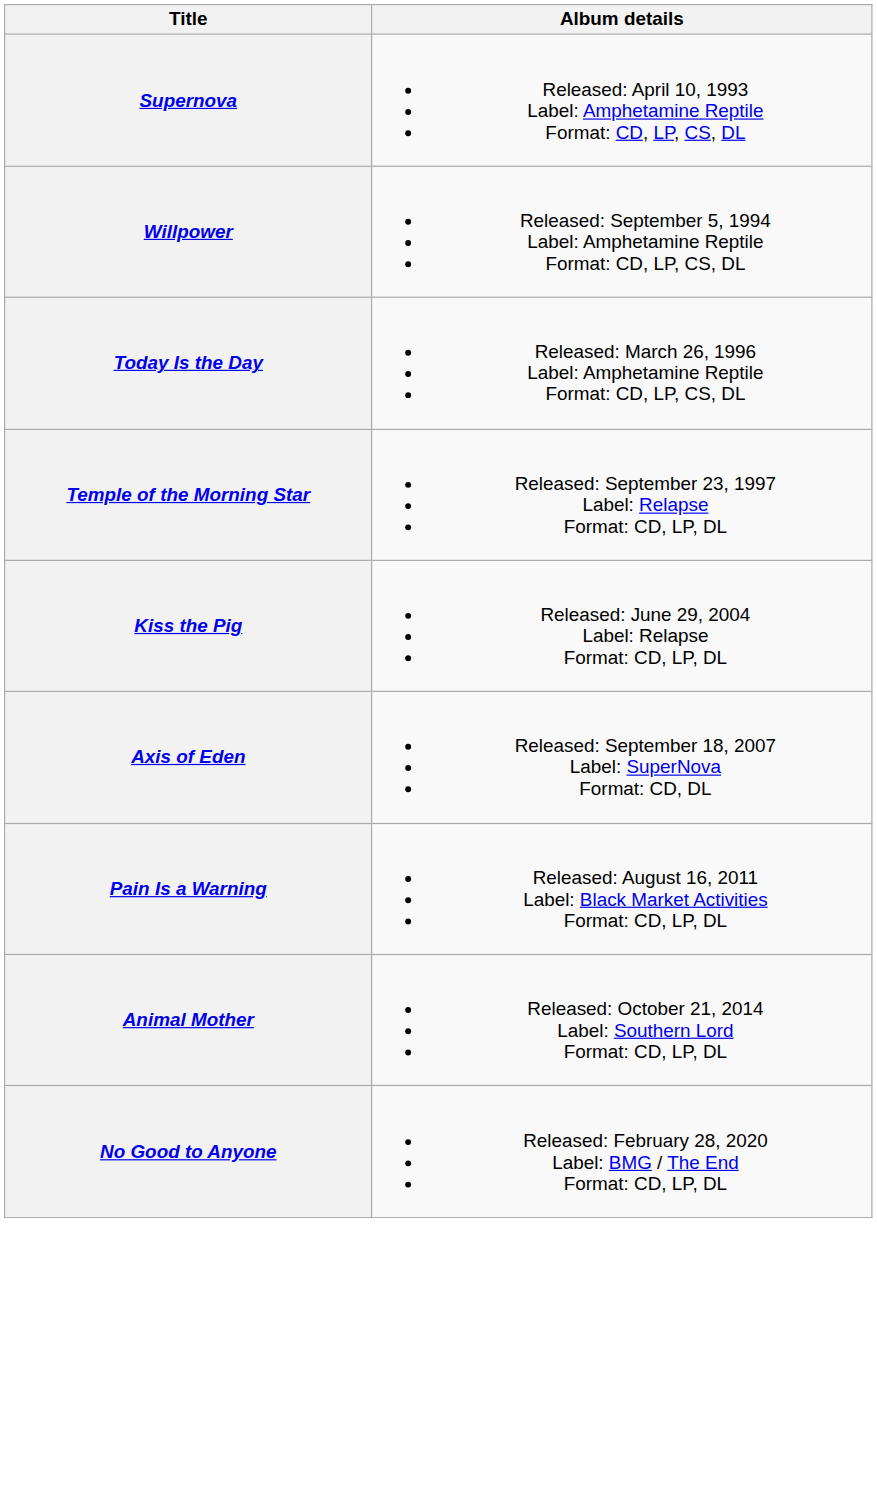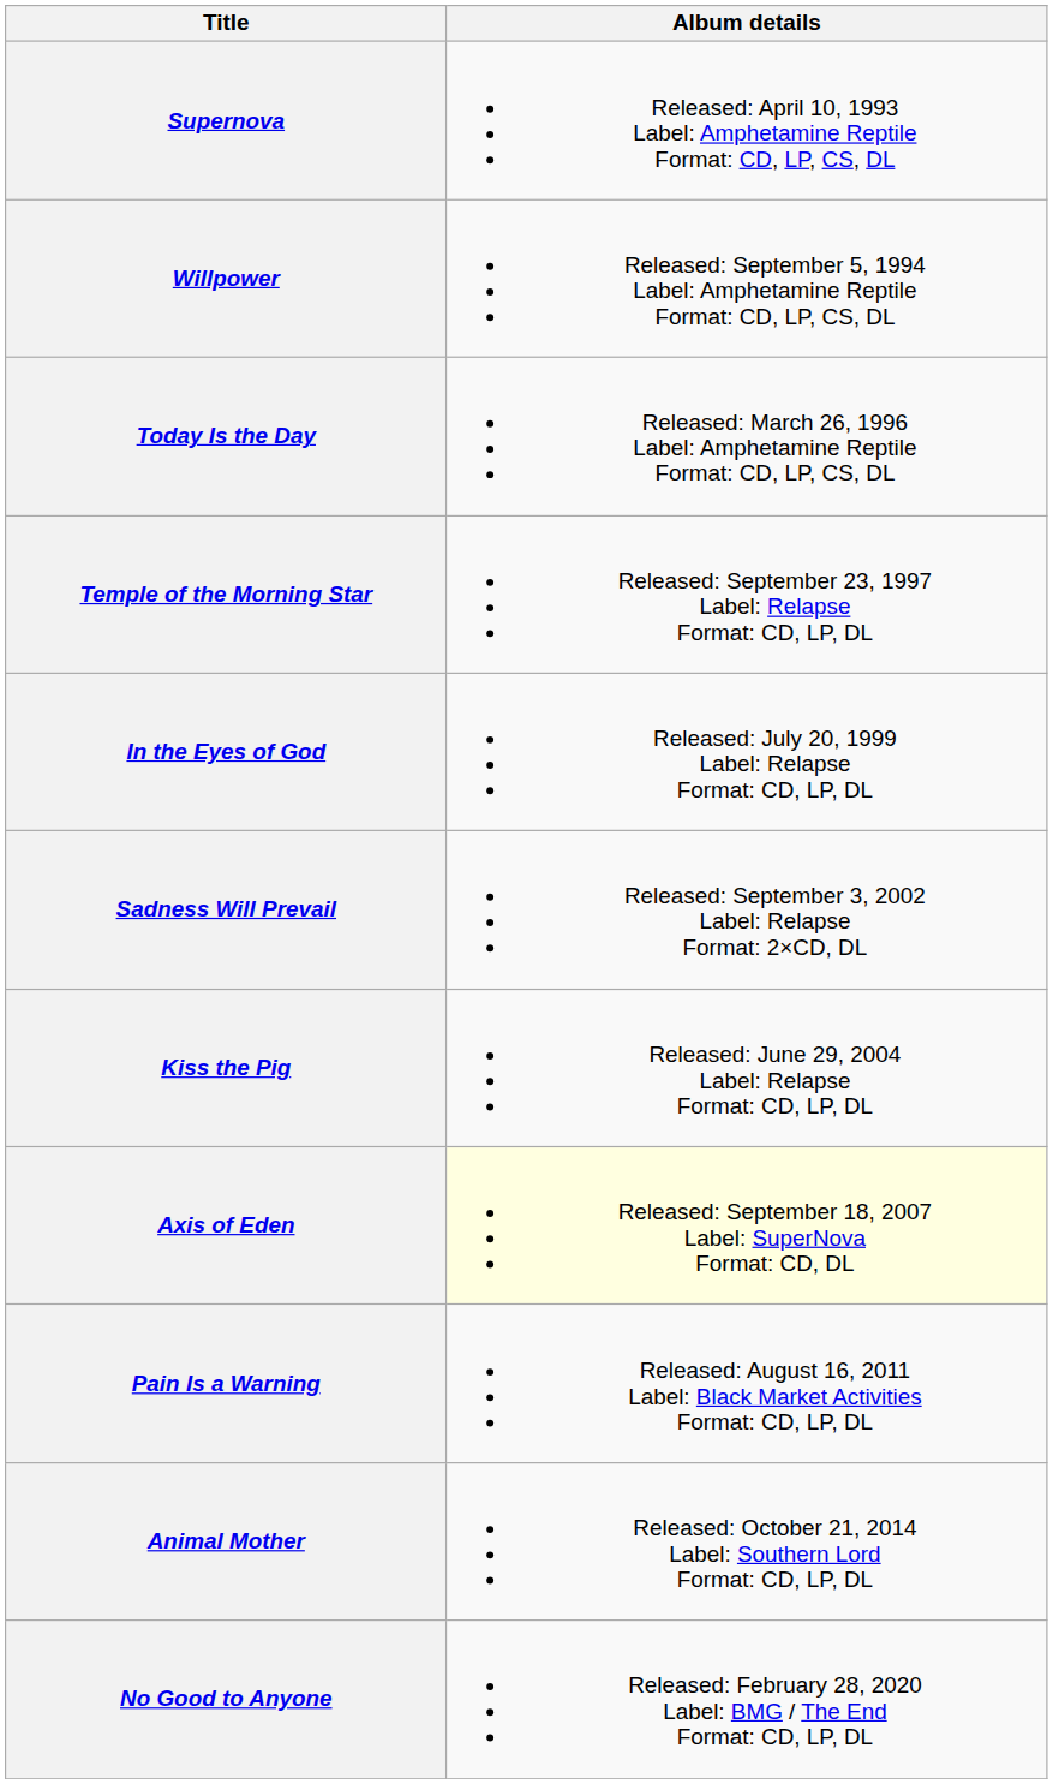 <table class="wikitable plainrowheaders" style="text-align:center;">
 <tr>
 <th scope="col" rowspan="1" style="width:19em">Title</th>
 <th scope="col" rowspan="1" style="width:26em">Album details</th>
 </tr>
 <tr>
 <th scope="row"><em><a href='#'>Supernova</a></em></th>
 <td><br><ul><li>Released: April 10, 1993</li><li>Label: <a href='#'>Amphetamine Reptile</a></li><li>Format: <a href='#'>CD</a>, <a href='#'>LP</a>, <a href='#'>CS</a>, <a href='#'>DL</a></li></ul></td>
 </tr>
 <tr>
 <th scope="row"><em><a href='#'>Willpower</a></em></th>
 <td><br><ul><li>Released: September 5, 1994</li><li>Label: Amphetamine Reptile</li><li>Format: CD, LP, CS, DL</li></ul></td>
 </tr>
 <tr>
 <th scope="row"><em><a href='#'>Today Is the Day</a></em></th>
 <td><br><ul><li>Released: March 26, 1996</li><li>Label: Amphetamine Reptile</li><li>Format: CD, LP, CS, DL</li></ul></td>
 </tr>
 <tr>
 <th scope="row"><em><a href='#'>Temple of the Morning Star</a></em></th>
 <td><br><ul><li>Released: September 23, 1997</li><li>Label: <a href='#'>Relapse</a></li><li>Format: CD, LP, DL</li></ul></td>
 </tr>
 <tr>
+<th scope="row"><em><a href='#'>In the Eyes of God</a></em></th>
+<td><br><ul><li>Released: July 20, 1999</li><li>Label: Relapse</li><li>Format: CD, LP, DL</li></ul></td>
+</tr>
+<tr>
+<th scope="row"><em><a href='#'>Sadness Will Prevail</a></em></th>
+<td><br><ul><li>Released: September 3, 2002</li><li>Label: Relapse</li><li>Format: 2×CD, DL</li></ul></td>
+</tr>
+<tr>
 <th scope="row"><em><a href='#'>Kiss the Pig</a></em></th>
 <td><br><ul><li>Released: June 29, 2004</li><li>Label: Relapse</li><li>Format: CD, LP, DL</li></ul></td>
 </tr>
 <tr>
 <th scope="row"><em><a href='#'>Axis of Eden</a></em></th>
-<td><br><ul><li>Released: September 18, 2007</li><li>Label: <a href='#'>SuperNova</a></li><li>Format: CD, DL</li></ul></td>
+<td style="background: lightyellow;"><br><ul><li>Released: September 18, 2007</li><li>Label: <a href='#'>SuperNova</a></li><li>Format: CD, DL</li></ul></td>
 </tr>
 <tr>
 <th scope="row"><em><a href='#'>Pain Is a Warning</a></em></th>
 <td><br><ul><li>Released: August 16, 2011</li><li>Label: <a href='#'>Black Market Activities</a></li><li>Format: CD, LP, DL</li></ul></td>
 </tr>
 <tr>
 <th scope="row"><em><a href='#'>Animal Mother</a></em></th>
 <td><br><ul><li>Released: October 21, 2014</li><li>Label: <a href='#'>Southern Lord</a></li><li>Format: CD, LP, DL</li></ul></td>
 </tr>
 <tr>
 <th scope="row"><em><a href='#'>No Good to Anyone</a></em></th>
 <td><br><ul><li>Released: February 28, 2020</li><li>Label: <a href='#'>BMG</a> / <a href='#'>The End</a></li><li>Format: CD, LP, DL</li></ul></td>
 </tr>
 </table>
